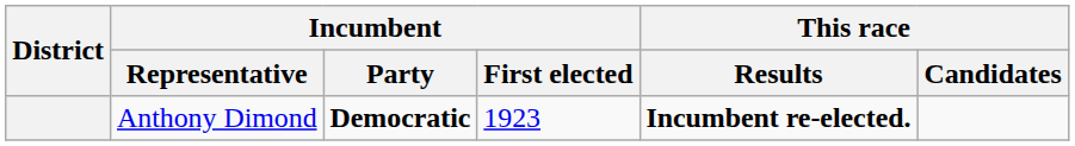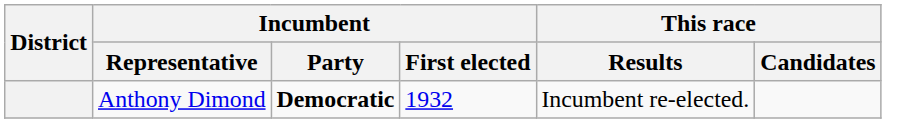 <table class=wikitable>
 <tr>
 <th rowspan=2>District</th>
 <th colspan=3>Incumbent</th>
 <th colspan=2>This race</th>
 </tr>
 <tr>
 <th>Representative</th>
 <th>Party</th>
 <th>First elected</th>
 <th>Results</th>
 <th>Candidates</th>
 </tr>
 <tr>
 <th></th>
 <td><a href='#'>Anthony Dimond</a></td>
 <td><strong>Democratic</strong></td>
-<td><a href='#'>1923</a></td>
-<td><strong>Incumbent re-elected.</strong></td>
+<td><a href='#'>1932</a></td>
+<td>Incumbent re-elected.</td>
 <td nowrap></td>
 </tr>
 </table>
